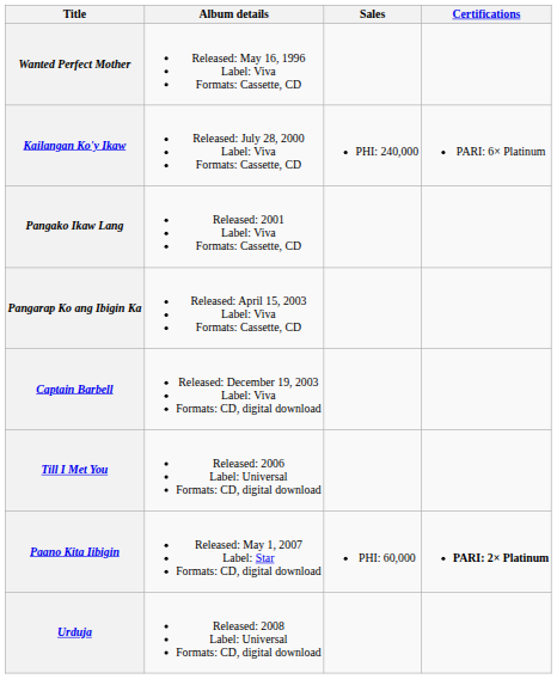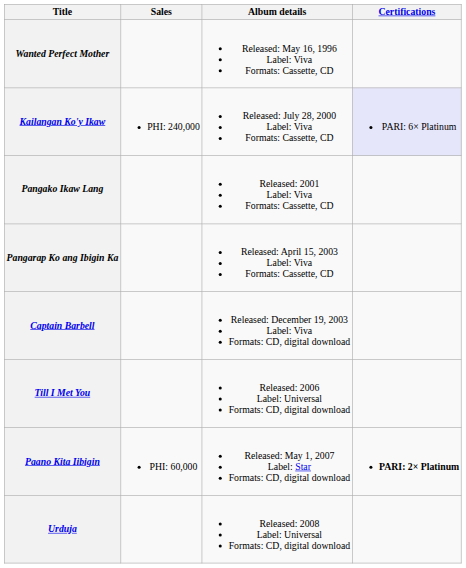 <table class="wikitable plainrowheaders" style="text-align:center;">
 <tr>
 <th scope="col">Title</th>
+<th scope="col">Sales</th>
 <th scope="col">Album details</th>
-<th scope="col">Sales</th>
 <th scope="col"><a href='#'>Certifications</a></th>
 </tr>
 <tr>
 <th scope="row"><em>Wanted Perfect Mother</em></th>
+<td></td>
 <td><br><ul><li>Released: May 16, 1996</li><li>Label: Viva</li><li>Formats: Cassette, CD</li></ul></td>
-<td></td>
 <td></td>
 </tr>
 <tr>
 <th scope="row"><em><a href='#'>Kailangan Ko'y Ikaw</a></em></th>
+<td><br><ul><li>PHI: 240,000</li></ul></td>
 <td><br><ul><li>Released: July 28, 2000</li><li>Label: Viva</li><li>Formats: Cassette, CD</li></ul></td>
-<td><br><ul><li>PHI: 240,000</li></ul></td>
-<td><br><ul><li>PARI: 6× Platinum</li></ul></td>
+<td style="background: lavender;"><br><ul><li>PARI: 6× Platinum</li></ul></td>
 </tr>
 <tr>
 <th scope="row"><em>Pangako Ikaw Lang</em></th>
+<td></td>
 <td><br><ul><li>Released: 2001</li><li>Label: Viva</li><li>Formats: Cassette, CD</li></ul></td>
-<td></td>
 <td></td>
 </tr>
 <tr>
 <th scope="row"><em>Pangarap Ko ang Ibigin Ka</em></th>
+<td></td>
 <td><br><ul><li>Released: April 15, 2003</li><li>Label: Viva</li><li>Formats: Cassette, CD</li></ul></td>
-<td></td>
 <td></td>
 </tr>
 <tr>
 <th scope="row"><em><a href='#'>Captain Barbell</a></em></th>
+<td></td>
 <td><br><ul><li>Released: December 19, 2003</li><li>Label: Viva</li><li>Formats: CD, digital download</li></ul></td>
-<td></td>
 <td></td>
 </tr>
 <tr>
 <th scope="row"><em><a href='#'>Till I Met You</a></em></th>
+<td></td>
 <td><br><ul><li>Released: 2006</li><li>Label: Universal</li><li>Formats: CD, digital download</li></ul></td>
-<td></td>
 <td></td>
 </tr>
 <tr>
 <th scope="row"><em><a href='#'>Paano Kita Iibigin</a></em></th>
+<td><br><ul><li>PHI: 60,000</li></ul></td>
 <td><br><ul><li>Released: May 1, 2007</li><li>Label: <a href='#'>Star</a></li><li>Formats: CD, digital download</li></ul></td>
-<td><br><ul><li>PHI: 60,000</li></ul></td>
 <td><strong><br><ul><li>PARI: 2× Platinum</li></ul></strong></td>
 </tr>
 <tr>
 <th scope="row"><em><a href='#'>Urduja</a></em></th>
+<td></td>
 <td><br><ul><li>Released: 2008</li><li>Label: Universal</li><li>Formats: CD, digital download</li></ul></td>
-<td></td>
 <td></td>
 </tr>
 </table>
